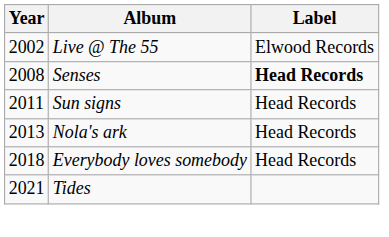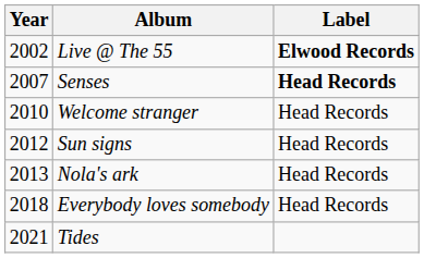 <table class="wikitable sortable">
 <tr>
 <th>Year</th>
 <th>Album</th>
 <th>Label</th>
 </tr>
 <tr>
 <td>2002</td>
 <td><em>Live @ The 55</em></td>
-<td>Elwood Records</td>
+<td><strong>Elwood Records</strong></td>
 </tr>
 <tr>
-<td>2008</td>
+<td>2007</td>
 <td><em>Senses</em></td>
 <td><strong>Head Records</strong></td>
 </tr>
 <tr>
-<td>2011</td>
+<td>2010</td>
+<td><em>Welcome stranger</em></td>
+<td>Head Records</td>
+</tr>
+<tr>
+<td>2012</td>
 <td><em>Sun signs</em></td>
 <td>Head Records</td>
 </tr>
 <tr>
 <td>2013</td>
 <td><em>Nola's ark</em></td>
 <td>Head Records</td>
 </tr>
 <tr>
 <td>2018</td>
 <td><em>Everybody loves somebody</em></td>
 <td>Head Records</td>
 </tr>
 <tr>
 <td>2021</td>
 <td><em>Tides</em></td>
 <td></td>
 </tr>
 </table>
